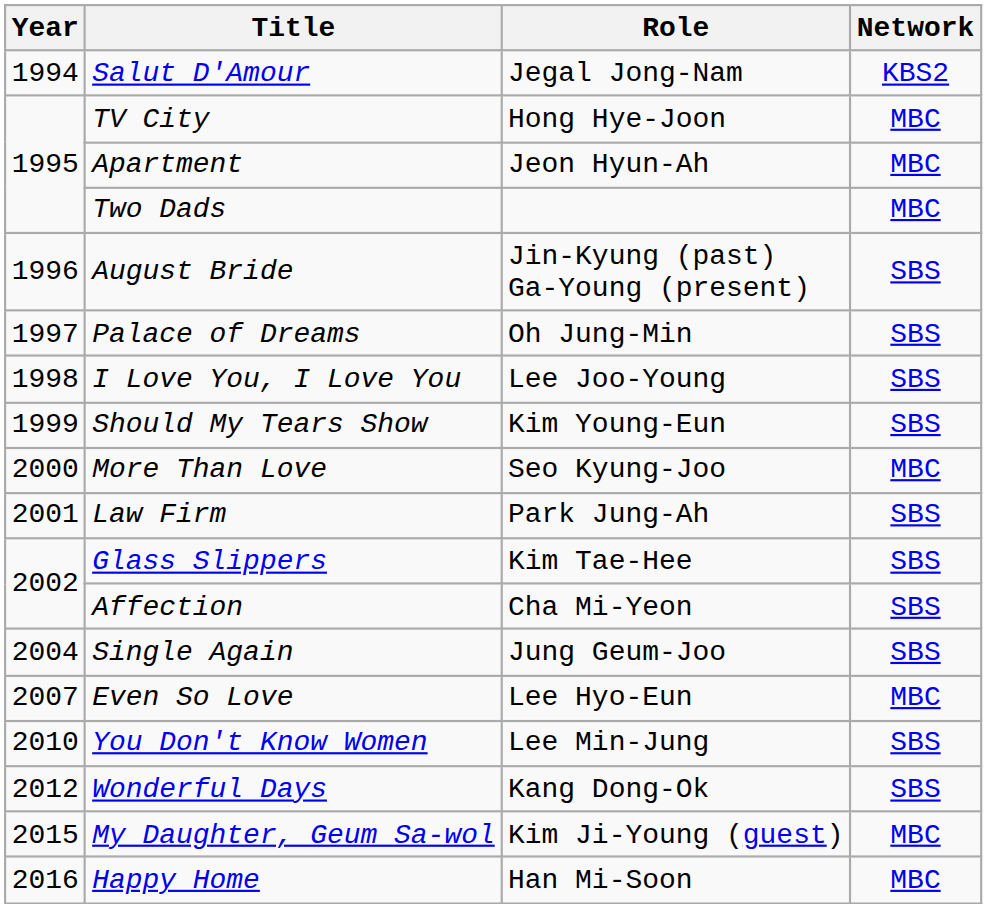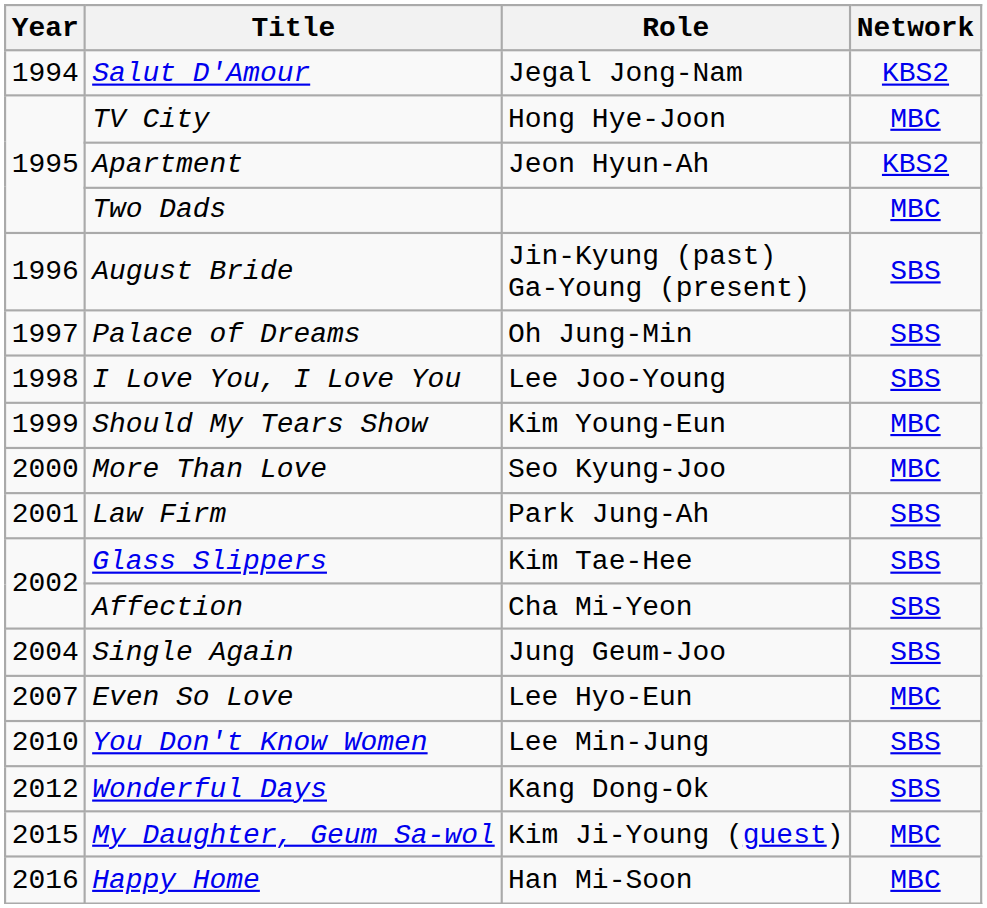 <table class="wikitable">
 <tr>
 <th>Year</th>
 <th>Title</th>
 <th>Role</th>
 <th>Network</th>
 </tr>
 <tr>
 <td style="text-align:center;">1994</td>
 <td><em><a href='#'>Salut D'Amour</a></em></td>
 <td>Jegal Jong-Nam</td>
 <td style="text-align:center;"><a href='#'>KBS2</a></td>
 </tr>
 <tr>
 <td rowspan=3 style="text-align:center;">1995</td>
 <td><em>TV City</em></td>
 <td>Hong Hye-Joon</td>
 <td style="text-align:center;"><a href='#'>MBC</a></td>
 </tr>
 <tr>
 <td><em>Apartment</em></td>
 <td>Jeon Hyun-Ah</td>
-<td style="text-align:center;"><a href='#'>MBC</a></td>
+<td style="text-align:center;"><a href='#'>KBS2</a></td>
 </tr>
 <tr>
 <td><em>Two Dads</em></td>
 <td></td>
 <td style="text-align:center;"><a href='#'>MBC</a></td>
 </tr>
 <tr>
 <td style="text-align:center;">1996</td>
 <td><em>August Bride</em></td>
 <td>Jin-Kyung (past)<br>Ga-Young (present)</td>
 <td style="text-align:center;"><a href='#'>SBS</a></td>
 </tr>
 <tr>
 <td style="text-align:center;">1997</td>
 <td><em>Palace of Dreams</em></td>
 <td>Oh Jung-Min</td>
 <td style="text-align:center;"><a href='#'>SBS</a></td>
 </tr>
 <tr>
 <td style="text-align:center;">1998</td>
 <td><em>I Love You, I Love You</em></td>
 <td>Lee Joo-Young</td>
 <td style="text-align:center;"><a href='#'>SBS</a></td>
 </tr>
 <tr>
 <td style="text-align:center;">1999</td>
 <td><em>Should My Tears Show</em></td>
 <td>Kim Young-Eun</td>
-<td style="text-align:center;"><a href='#'>SBS</a></td>
+<td style="text-align:center;"><a href='#'>MBC</a></td>
 </tr>
 <tr>
 <td style="text-align:center;">2000</td>
 <td><em>More Than Love</em></td>
 <td>Seo Kyung-Joo</td>
 <td style="text-align:center;"><a href='#'>MBC</a></td>
 </tr>
 <tr>
 <td style="text-align:center;">2001</td>
 <td><em>Law Firm</em></td>
 <td>Park Jung-Ah</td>
 <td style="text-align:center;"><a href='#'>SBS</a></td>
 </tr>
 <tr>
 <td rowspan=2 style="text-align:center;">2002</td>
 <td><em><a href='#'>Glass Slippers</a></em></td>
 <td>Kim Tae-Hee</td>
 <td style="text-align:center;"><a href='#'>SBS</a></td>
 </tr>
 <tr>
 <td><em>Affection</em></td>
 <td>Cha Mi-Yeon</td>
 <td style="text-align:center;"><a href='#'>SBS</a></td>
 </tr>
 <tr>
 <td style="text-align:center;">2004</td>
 <td><em>Single Again</em></td>
 <td>Jung Geum-Joo</td>
 <td style="text-align:center;"><a href='#'>SBS</a></td>
 </tr>
 <tr>
 <td style="text-align:center;">2007</td>
 <td><em>Even So Love</em></td>
 <td>Lee Hyo-Eun</td>
 <td style="text-align:center;"><a href='#'>MBC</a></td>
 </tr>
 <tr>
 <td style="text-align:center;">2010</td>
 <td><em><a href='#'>You Don't Know Women</a></em></td>
 <td>Lee Min-Jung</td>
 <td style="text-align:center;"><a href='#'>SBS</a></td>
 </tr>
 <tr>
 <td style="text-align:center;">2012</td>
 <td><em><a href='#'>Wonderful Days</a></em></td>
 <td>Kang Dong-Ok</td>
 <td style="text-align:center;"><a href='#'>SBS</a></td>
 </tr>
 <tr>
 <td style="text-align:center;">2015</td>
 <td><em><a href='#'>My Daughter, Geum Sa-wol</a></em></td>
 <td>Kim Ji-Young (<a href='#'>guest</a>)</td>
 <td style="text-align:center;"><a href='#'>MBC</a></td>
 </tr>
 <tr>
 <td style="text-align:center;">2016</td>
 <td><em><a href='#'>Happy Home</a></em></td>
 <td>Han Mi-Soon</td>
 <td style="text-align:center;"><a href='#'>MBC</a></td>
 </tr>
 <tr>
 </tr>
 </table>
